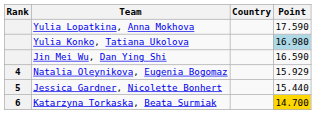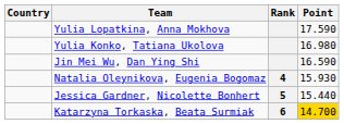 <table class="wikitable sortable">
 <tr>
+<th>Country</th>
+<th>Team</th>
 <th>Rank</th>
-<th>Team</th>
-<th>Country</th>
 <th>Point</th>
 </tr>
 <tr>
+<td></td>
+<td><a href='#'>Yulia Lopatkina</a>, <a href='#'>Anna Mokhova</a></td>
 <th></th>
-<td><a href='#'>Yulia Lopatkina</a>, <a href='#'>Anna Mokhova</a></td>
-<td></td>
 <td>17.590</td>
 </tr>
 <tr>
+<td></td>
+<td><a href='#'>Yulia Konko</a>, <a href='#'>Tatiana Ukolova</a></td>
 <th></th>
-<td><a href='#'>Yulia Konko</a>, <a href='#'>Tatiana Ukolova</a></td>
-<td></td>
-<td style="background: lightblue;">16.980</td>
+<td>16.980</td>
 </tr>
 <tr>
+<td></td>
+<td><a href='#'>Jin Mei Wu</a>, <a href='#'>Dan Ying Shi</a></td>
 <th></th>
-<td><a href='#'>Jin Mei Wu</a>, <a href='#'>Dan Ying Shi</a></td>
-<td></td>
 <td>16.590</td>
 </tr>
 <tr>
+<td></td>
+<td><a href='#'>Natalia Oleynikova</a>, <a href='#'>Eugenia Bogomaz</a></td>
 <th>4</th>
-<td><a href='#'>Natalia Oleynikova</a>, <a href='#'>Eugenia Bogomaz</a></td>
-<td></td>
-<td>15.929</td>
+<td>15.930</td>
 </tr>
 <tr>
+<td></td>
+<td><a href='#'>Jessica Gardner</a>, <a href='#'>Nicolette Bonhert</a></td>
 <th>5</th>
-<td><a href='#'>Jessica Gardner</a>, <a href='#'>Nicolette Bonhert</a></td>
-<td></td>
 <td>15.440</td>
 </tr>
 <tr>
+<td></td>
+<td><a href='#'>Katarzyna Torkaska</a>, <a href='#'>Beata Surmiak</a></td>
 <th>6</th>
-<td><a href='#'>Katarzyna Torkaska</a>, <a href='#'>Beata Surmiak</a></td>
-<td></td>
 <td style="background: gold;">14.700</td>
 </tr>
 </table>
